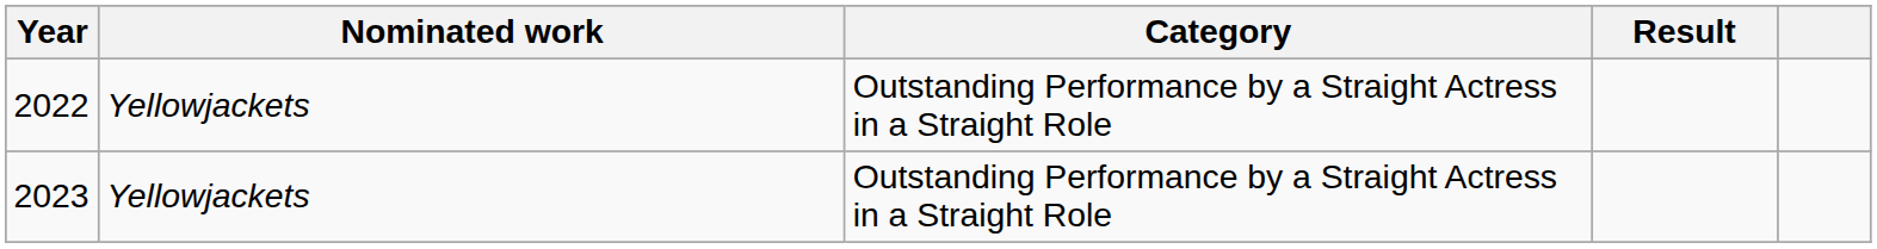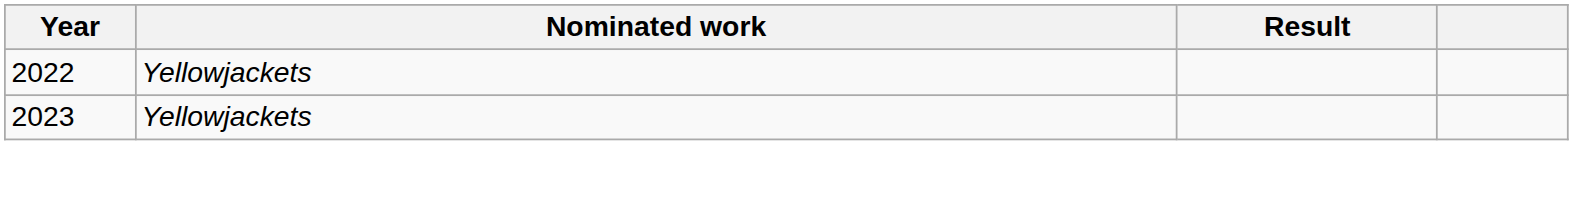 <table class="wikitable" style="width:100%;">
 <tr>
 <th style="width:5%;">Year</th>
 <th style="width:40%;">Nominated work</th>
-<th style="width:40%;">Category</th>
 <th style="width:10%;">Result</th>
 <th style="width:5%;"></th>
 </tr>
 <tr>
 <td>2022</td>
 <td><em>Yellowjackets</em></td>
-<td>Outstanding Performance by a Straight Actress in a Straight Role</td>
 <td></td>
 <td style="text-align:center;"></td>
 </tr>
 <tr>
 <td>2023</td>
 <td><em>Yellowjackets</em></td>
-<td>Outstanding Performance by a Straight Actress in a Straight Role</td>
 <td></td>
 <td style="text-align:center;"></td>
 </tr>
 </table>
